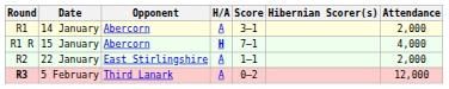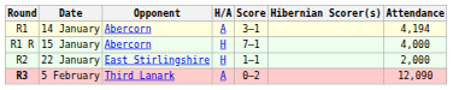 <table class="wikitable" style="text-align:center">
 <tr>
 <th>Round</th>
 <th>Date</th>
 <th>Opponent</th>
 <th>H/A</th>
 <th>Score</th>
 <th>Hibernian Scorer(s)</th>
 <th>Attendance</th>
 </tr>
 <tr bgcolor=#FFFFDD>
 <td>R1</td>
 <td align=left>14 January</td>
 <td align=left><a href='#'>Abercorn</a></td>
 <td><a href='#'>A</a></td>
 <td>3–1</td>
 <td align=left></td>
-<td>2,000</td>
+<td>4,194</td>
 </tr>
 <tr bgcolor=#EEFFEE>
 <td>R1 R</td>
 <td align=left>15 January</td>
 <td align=left><a href='#'>Abercorn</a></td>
-<td><strong><a href='#'>H</a></strong></td>
+<td><a href='#'>H</a></td>
 <td>7–1</td>
 <td align=left></td>
 <td>4,000</td>
 </tr>
 <tr bgcolor=#EEFFEE>
 <td>R2</td>
 <td align=left>22 January</td>
 <td align=left><a href='#'>East Stirlingshire</a></td>
-<td><a href='#'>A</a></td>
+<td><a href='#'>H</a></td>
 <td>1–1</td>
 <td align=left></td>
 <td>2,000</td>
 </tr>
 <tr bgcolor=#FFCCCC>
 <td><strong>R3</strong></td>
 <td align=left>5 February</td>
 <td align=left><a href='#'>Third Lanark</a></td>
 <td><a href='#'>A</a></td>
 <td>0–2</td>
 <td align=left></td>
-<td>12,000</td>
+<td>12,090</td>
 </tr>
 </table>
